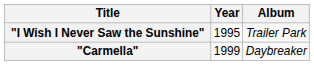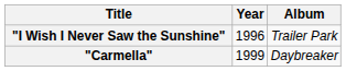 <table class="wikitable plainrowheaders" style="text-align:center;" border="1">
 <tr>
 <th scope="col" style="width:17em;">Title</th>
 <th scope="col">Year</th>
 <th scope="col">Album</th>
 </tr>
 <tr>
 <th scope="row">"I Wish I Never Saw the Sunshine"</th>
-<td>1995</td>
+<td>1996</td>
 <td><em>Trailer Park</em></td>
 </tr>
 <tr>
 <th scope="row">"Carmella"</th>
 <td>1999</td>
 <td><em>Daybreaker</em></td>
 </tr>
 </table>
